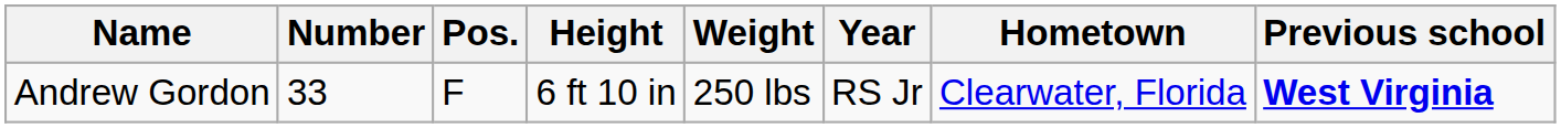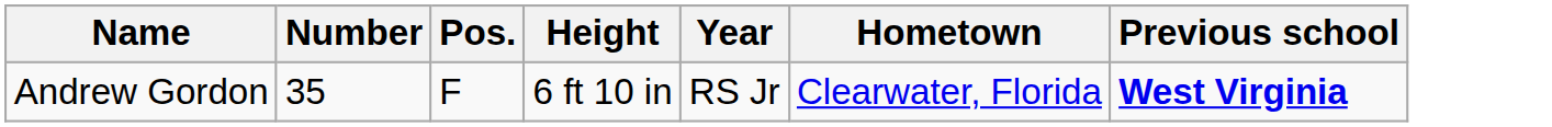 <table class="wikitable sortable" border="1">
 <tr>
 <th>Name</th>
 <th>Number</th>
 <th>Pos.</th>
 <th>Height</th>
-<th>Weight</th>
 <th>Year</th>
 <th>Hometown</th>
 <th class="unsortable">Previous school</th>
 </tr>
 <tr>
 <td>Andrew Gordon</td>
-<td>33</td>
+<td>35</td>
 <td>F</td>
 <td>6 ft 10 in</td>
-<td>250 lbs</td>
 <td>RS Jr</td>
 <td><a href='#'>Clearwater, Florida</a></td>
 <td><strong><a href='#'>West Virginia</a></strong></td>
 </tr>
 </table>
